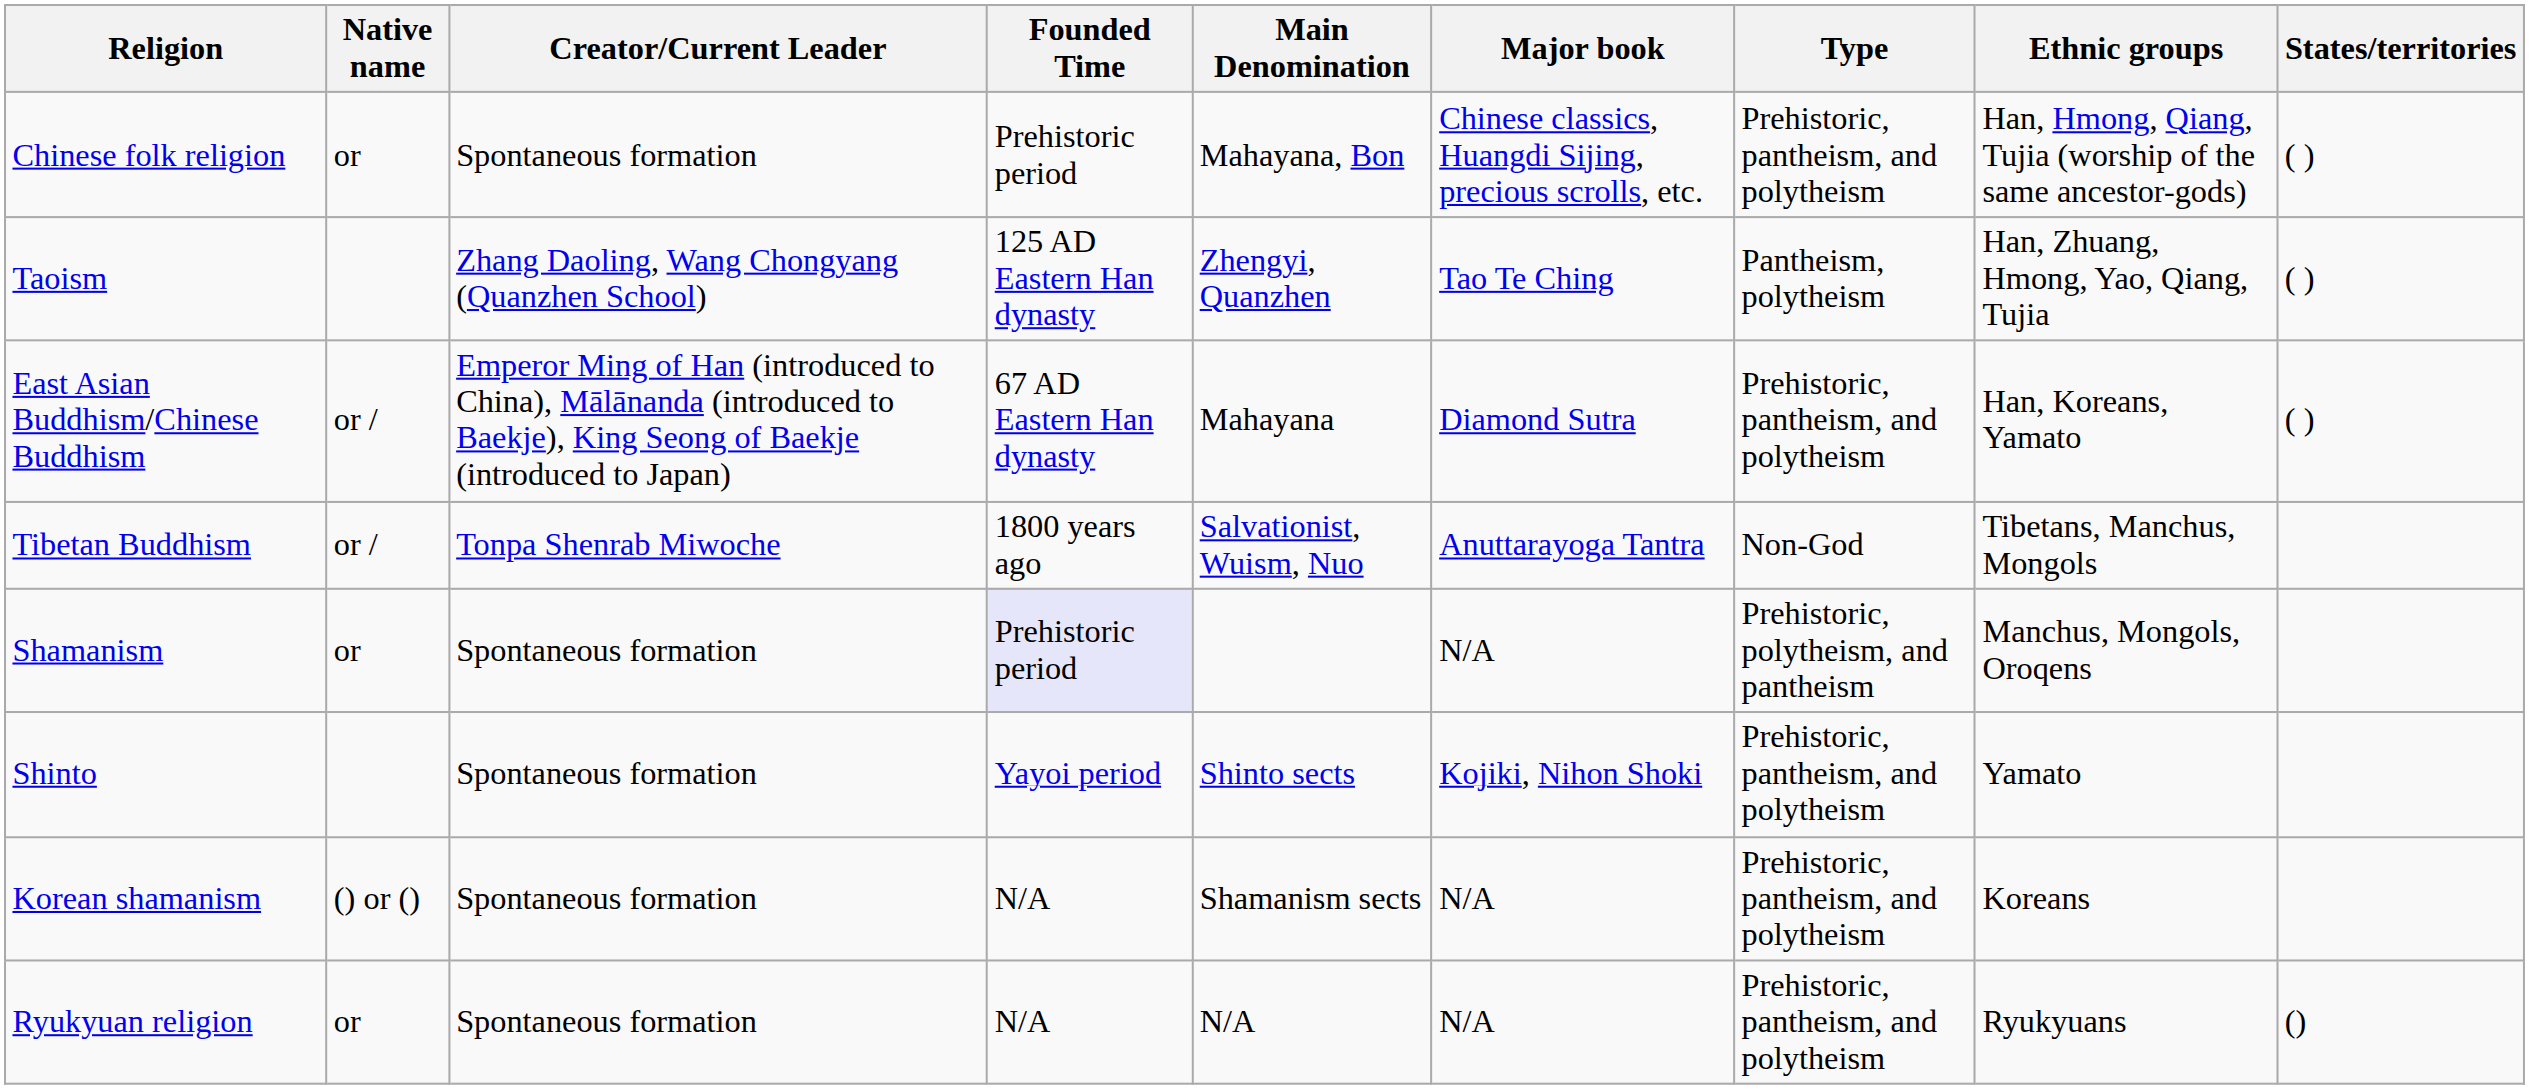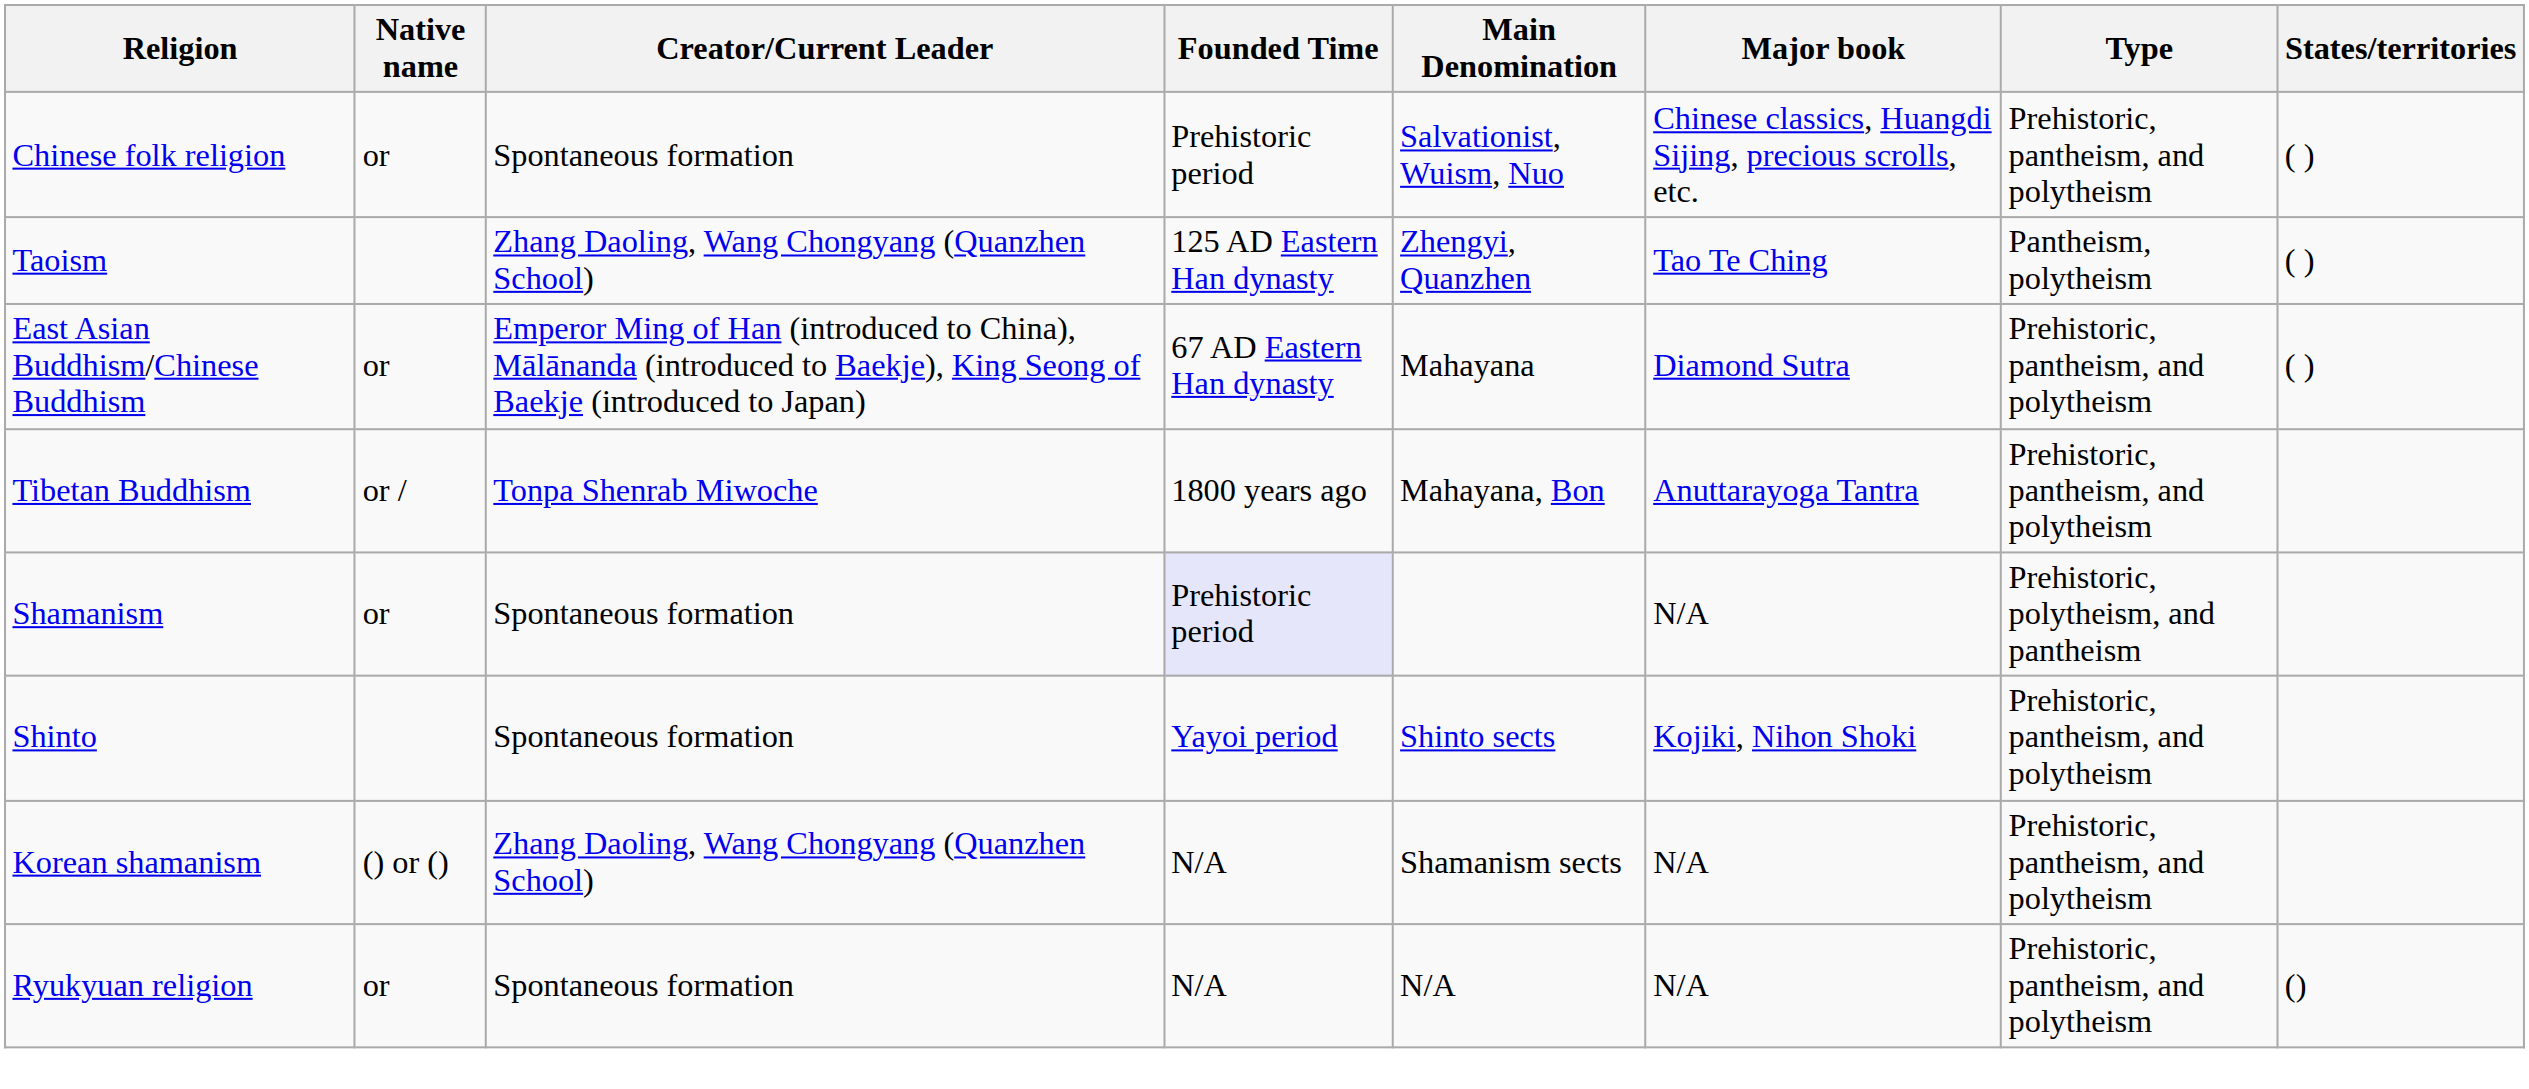 <table class="wikitable sortable">
 <tr>
 <th class="unsortable">Religion</th>
 <th class="unsortable">Native name</th>
 <th>Creator/Current Leader</th>
 <th>Founded Time</th>
 <th class="unsortable">Main Denomination</th>
 <th class="unsortable">Major book</th>
 <th class="unsortable">Type</th>
-<th class="unsortable">Ethnic groups</th>
 <th class="unsortable">States/territories</th>
 </tr>
 <tr>
 <td><a href='#'>Chinese folk religion</a></td>
 <td> or </td>
 <td>Spontaneous formation</td>
 <td>Prehistoric period</td>
-<td>Mahayana, <a href='#'>Bon</a></td>
+<td><a href='#'>Salvationist</a>, <a href='#'>Wuism</a>, <a href='#'>Nuo</a></td>
 <td><a href='#'>Chinese classics</a>, <a href='#'>Huangdi Sijing</a>, <a href='#'>precious scrolls</a>, etc.</td>
 <td>Prehistoric, pantheism, and polytheism</td>
-<td>Han, <a href='#'>Hmong</a>, <a href='#'>Qiang</a>, Tujia (worship of the same ancestor-gods)</td>
 <td> ( ) </td>
 </tr>
 <tr>
 <td><a href='#'>Taoism</a></td>
 <td></td>
 <td><a href='#'>Zhang Daoling</a>, <a href='#'>Wang Chongyang</a> (<a href='#'>Quanzhen School</a>)</td>
 <td>125 AD <a href='#'>Eastern Han dynasty</a></td>
 <td><a href='#'>Zhengyi</a>, <a href='#'>Quanzhen</a></td>
 <td><a href='#'>Tao Te Ching</a></td>
 <td>Pantheism, polytheism</td>
-<td>Han, Zhuang, Hmong, Yao, Qiang, Tujia</td>
 <td> ( ) </td>
 </tr>
 <tr>
 <td><a href='#'>East Asian Buddhism</a>/<a href='#'>Chinese Buddhism</a></td>
-<td> or /</td>
+<td> or </td>
 <td><a href='#'>Emperor Ming of Han</a> (introduced to China), <a href='#'>Mālānanda</a> (introduced to <a href='#'>Baekje</a>), <a href='#'>King Seong of Baekje</a> (introduced to Japan)</td>
 <td>67 AD <a href='#'>Eastern Han dynasty</a></td>
 <td>Mahayana</td>
 <td><a href='#'>Diamond Sutra</a></td>
 <td>Prehistoric, pantheism, and polytheism</td>
-<td>Han, Koreans, Yamato</td>
 <td> ( )    </td>
 </tr>
 <tr>
 <td><a href='#'>Tibetan Buddhism</a></td>
 <td> or /</td>
 <td><a href='#'>Tonpa Shenrab Miwoche</a></td>
 <td>1800 years ago</td>
-<td><a href='#'>Salvationist</a>, <a href='#'>Wuism</a>, <a href='#'>Nuo</a></td>
+<td>Mahayana, <a href='#'>Bon</a></td>
 <td><a href='#'>Anuttarayoga Tantra</a></td>
-<td>Non-God</td>
-<td>Tibetans, Manchus, Mongols</td>
+<td>Prehistoric, pantheism, and polytheism</td>
 <td> </td>
 </tr>
 <tr>
 <td><a href='#'>Shamanism</a></td>
 <td> or </td>
 <td>Spontaneous formation</td>
 <td style="background: lavender;">Prehistoric period</td>
 <td></td>
 <td>N/A</td>
 <td>Prehistoric, polytheism, and pantheism</td>
-<td>Manchus, Mongols, Oroqens</td>
 <td> </td>
 </tr>
 <tr>
 <td><a href='#'>Shinto</a></td>
 <td></td>
 <td>Spontaneous formation</td>
 <td><a href='#'>Yayoi period</a></td>
 <td><a href='#'>Shinto sects</a></td>
 <td><a href='#'>Kojiki</a>, <a href='#'>Nihon Shoki</a></td>
 <td>Prehistoric, pantheism, and polytheism</td>
-<td>Yamato</td>
 <td></td>
 </tr>
 <tr>
 <td><a href='#'>Korean shamanism</a></td>
 <td> () or  ()</td>
-<td>Spontaneous formation</td>
+<td><a href='#'>Zhang Daoling</a>, <a href='#'>Wang Chongyang</a> (<a href='#'>Quanzhen School</a>)</td>
 <td>N/A</td>
 <td>Shamanism sects</td>
 <td>N/A</td>
 <td>Prehistoric, pantheism, and polytheism</td>
-<td>Koreans</td>
 <td> </td>
 </tr>
 <tr>
 <td><a href='#'>Ryukyuan religion</a></td>
 <td> or </td>
 <td>Spontaneous formation</td>
 <td>N/A</td>
 <td>N/A</td>
 <td>N/A</td>
 <td>Prehistoric, pantheism, and polytheism</td>
-<td>Ryukyuans</td>
 <td> ()</td>
 </tr>
 </table>
